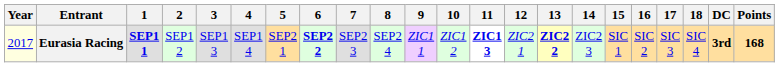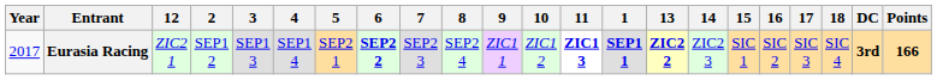 <table class="wikitable" style="text-align:center; font-size:85%">
 <tr>
 <th>Year</th>
 <th>Entrant</th>
-<th>1</th>
+<th>12</th>
 <th>2</th>
 <th>3</th>
 <th>4</th>
 <th>5</th>
 <th>6</th>
 <th>7</th>
 <th>8</th>
 <th>9</th>
 <th>10</th>
 <th>11</th>
-<th>12</th>
+<th>1</th>
 <th>13</th>
 <th>14</th>
 <th>15</th>
 <th>16</th>
 <th>17</th>
 <th>18</th>
 <th>DC</th>
 <th>Points</th>
 </tr>
 <tr>
-<td style="background: lightyellow;"><a href='#'>2017</a></td>
+<td><a href='#'>2017</a></td>
 <th nowrap>Eurasia Racing</th>
-<td style="background:#DFDFDF;"><strong><a href='#'>SEP1<br>1</a></strong><br></td>
+<td style="background:#DFFFDF;"><em><a href='#'>ZIC2<br>1</a></em><br></td>
 <td style="background:#DFFFDF;"><a href='#'>SEP1<br>2</a><br></td>
 <td style="background:#DFDFDF;"><a href='#'>SEP1<br>3</a><br></td>
 <td style="background:#DFDFDF;"><a href='#'>SEP1<br>4</a><br></td>
 <td style="background:#FFDF9F;"><a href='#'>SEP2<br>1</a><br></td>
 <td style="background:#DFFFDF;"><strong><a href='#'>SEP2<br>2</a><br></strong></td>
 <td style="background:#DFDFDF;"><a href='#'>SEP2<br>3</a><br></td>
 <td style="background:#DFFFDF;"><a href='#'>SEP2<br>4</a><br></td>
 <td style="background:#EFCFFF;"><em><a href='#'>ZIC1<br>1</a></em><br></td>
 <td style="background:#DFFFDF;"><em><a href='#'>ZIC1<br>2</a></em><br></td>
 <td style="background:#FFFFFF;"><strong><a href='#'>ZIC1<br>3</a></strong><br></td>
-<td style="background:#DFFFDF;"><em><a href='#'>ZIC2<br>1</a></em><br></td>
+<td style="background:#DFDFDF;"><strong><a href='#'>SEP1<br>1</a></strong><br></td>
 <td style="background:#FFFFBF;"><strong><a href='#'>ZIC2<br>2</a></strong><br></td>
 <td style="background:#DFFFDF;"><a href='#'>ZIC2<br>3</a><br></td>
 <td style="background:#FFDF9F;"><a href='#'>SIC<br>1</a><br></td>
 <td style="background:#FFDF9F;"><a href='#'>SIC<br>2</a><br></td>
 <td style="background:#FFDF9F;"><a href='#'>SIC<br>3</a><br></td>
 <td style="background:#FFDF9F;"><a href='#'>SIC<br>4</a><br></td>
 <th style="background:#FFDF9F;">3rd</th>
-<th style="background:#FFDF9F;">168</th>
+<th style="background:#FFDF9F;">166</th>
 </tr>
 </table>
